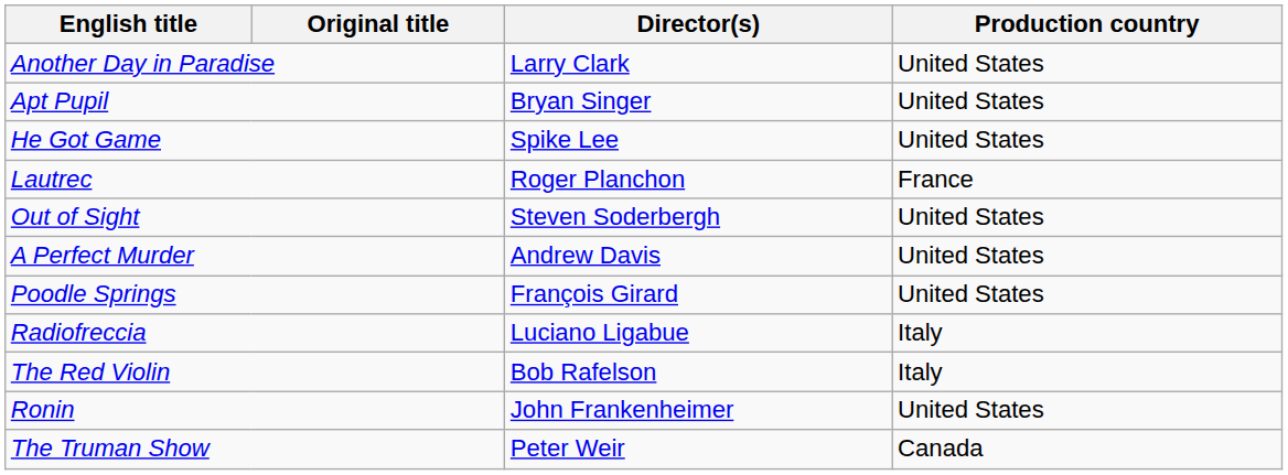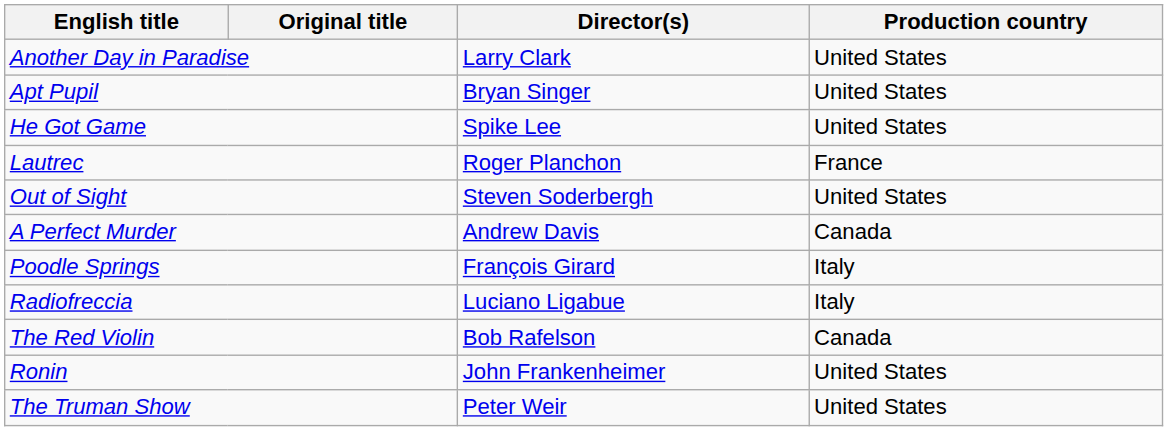 <table class="wikitable" width="95%">
 <tr>
 <th>English title</th>
 <th>Original title</th>
 <th>Director(s)</th>
 <th>Production country</th>
 </tr>
 <tr>
 <td colspan="2"><em><a href='#'>Another Day in Paradise</a></em></td>
 <td><a href='#'>Larry Clark</a></td>
 <td>United States</td>
 </tr>
 <tr>
 <td colspan="2"><em><a href='#'>Apt Pupil</a></em></td>
 <td><a href='#'>Bryan Singer</a></td>
 <td>United States</td>
 </tr>
 <tr>
 <td colspan="2"><em><a href='#'>He Got Game</a></em></td>
 <td><a href='#'>Spike Lee</a></td>
 <td>United States</td>
 </tr>
 <tr>
 <td colspan="2"><em><a href='#'>Lautrec</a></em></td>
 <td><a href='#'>Roger Planchon</a></td>
 <td>France</td>
 </tr>
 <tr>
 <td colspan="2"><em><a href='#'>Out of Sight</a></em></td>
 <td><a href='#'>Steven Soderbergh</a></td>
 <td>United States</td>
 </tr>
 <tr>
 <td colspan="2"><em><a href='#'>A Perfect Murder</a></em></td>
 <td><a href='#'>Andrew Davis</a></td>
-<td>United States</td>
+<td>Canada</td>
 </tr>
 <tr>
 <td colspan="2"><em><a href='#'>Poodle Springs</a></em></td>
 <td><a href='#'>François Girard</a></td>
-<td>United States</td>
+<td>Italy</td>
 </tr>
 <tr>
 <td colspan="2"><em><a href='#'>Radiofreccia</a></em></td>
 <td><a href='#'>Luciano Ligabue</a></td>
 <td>Italy</td>
 </tr>
 <tr>
 <td colspan="2"><em> <a href='#'>The Red Violin</a></em></td>
 <td><a href='#'>Bob Rafelson</a></td>
-<td>Italy</td>
+<td>Canada</td>
 </tr>
 <tr>
 <td colspan="2"><em> <a href='#'>Ronin</a></em></td>
 <td><a href='#'>John Frankenheimer</a></td>
 <td>United States</td>
 </tr>
 <tr>
 <td colspan="2"><em><a href='#'>The Truman Show</a></em></td>
 <td><a href='#'>Peter Weir</a></td>
-<td>Canada</td>
+<td>United States</td>
 </tr>
 </table>
